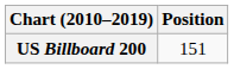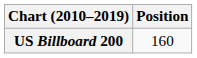 <table class="wikitable plainrowheaders" style="text-align:center">
 <tr>
 <th scope="col">Chart (2010–2019)</th>
 <th scope="col">Position</th>
 </tr>
 <tr>
 <th scope="row">US <em>Billboard</em> 200</th>
-<td>151</td>
+<td>160</td>
 </tr>
 </table>
